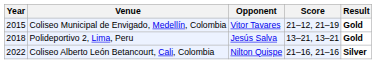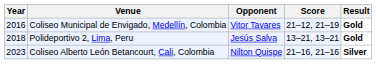 <table class="sortable wikitable" style="font-size: 90%;">
 <tr>
 <th>Year</th>
 <th>Venue</th>
 <th>Opponent</th>
 <th>Score</th>
 <th>Result</th>
 </tr>
 <tr style="background:#ECF2FF">
-<td align="center">2015</td>
+<td align="center">2016</td>
 <td align="left">Coliseo Municipal de Envigado, <a href='#'>Medellín</a>, Colombia</td>
 <td align="left"> <a href='#'>Vitor Tavares</a></td>
 <td align="left">21–12, 21–19</td>
 <td style="text-align:left; background:white"> <strong>Gold</strong></td>
 </tr>
 <tr style="background:#ECF2FF">
 <td align="center">2018</td>
 <td align="left">Polideportivo 2, <a href='#'>Lima</a>, Peru</td>
 <td align="left"> <a href='#'>Jesús Salva</a></td>
 <td align="left">13–21, 13–21</td>
 <td style="text-align:left; background:white"> <strong>Gold</strong></td>
 </tr>
 <tr style="background:#ECF2FF">
-<td align="center">2022</td>
+<td align="center">2023</td>
 <td align="left">Coliseo Alberto León Betancourt, <a href='#'>Cali</a>, Colombia</td>
 <td align="left"> <a href='#'>Nilton Quispe</a></td>
 <td align="left">21–16, 21–16</td>
 <td style="text-align:left; background:white"> <strong>Silver</strong></td>
 </tr>
 </table>
